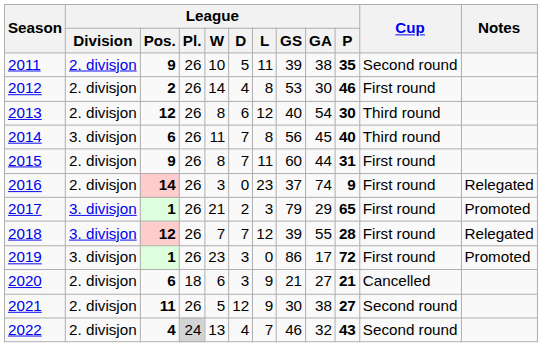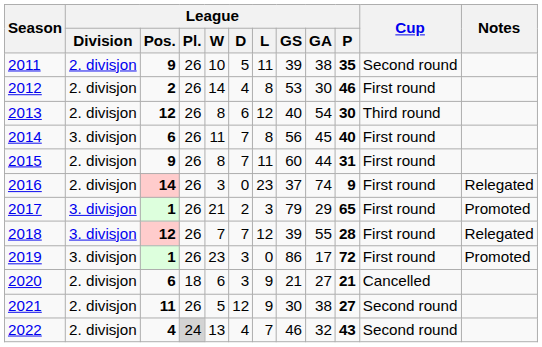 <table class="wikitable">
 <tr>
 <th rowspan="2">Season</th>
 <th scope=col colspan="9">League</th>
 <th rowspan="2"><a href='#'>Cup</a></th>
 <th rowspan="2">Notes</th>
 </tr>
 <tr>
 <th>Division</th>
 <th>Pos.</th>
 <th>Pl.</th>
 <th>W</th>
 <th>D</th>
 <th>L</th>
 <th>GS</th>
 <th>GA</th>
 <th>P</th>
 </tr>
 <tr>
 <td><a href='#'>2011</a></td>
 <td><a href='#'>2. divisjon</a></td>
 <td align=right><strong>9</strong></td>
 <td align=right>26</td>
 <td align=right>10</td>
 <td align=right>5</td>
 <td align=right>11</td>
 <td align=right>39</td>
 <td align=right>38</td>
 <td align=right><strong>35</strong></td>
 <td>Second round</td>
 <td></td>
 </tr>
 <tr>
 <td><a href='#'>2012</a></td>
 <td>2. divisjon</td>
 <td align=right><strong>2</strong></td>
 <td align=right>26</td>
 <td align=right>14</td>
 <td align=right>4</td>
 <td align=right>8</td>
 <td align=right>53</td>
 <td align=right>30</td>
 <td align=right><strong>46</strong></td>
 <td>First round</td>
 <td></td>
 </tr>
 <tr>
 <td><a href='#'>2013</a></td>
 <td>2. divisjon</td>
 <td align=right><strong>12</strong></td>
 <td align=right>26</td>
 <td align=right>8</td>
 <td align=right>6</td>
 <td align=right>12</td>
 <td align=right>40</td>
 <td align=right>54</td>
 <td align=right><strong>30</strong></td>
 <td>Third round</td>
 <td></td>
 </tr>
 <tr>
 <td><a href='#'>2014</a></td>
 <td>3. divisjon</td>
 <td align=right><strong>6</strong></td>
 <td align=right>26</td>
 <td align=right>11</td>
 <td align=right>7</td>
 <td align=right>8</td>
 <td align=right>56</td>
 <td align=right>45</td>
 <td align=right><strong>40</strong></td>
-<td>Third round</td>
+<td>First round</td>
 <td></td>
 </tr>
 <tr>
 <td><a href='#'>2015</a></td>
 <td>2. divisjon</td>
 <td align=right><strong>9</strong></td>
 <td align=right>26</td>
 <td align=right>8</td>
 <td align=right>7</td>
 <td align=right>11</td>
 <td align=right>60</td>
 <td align=right>44</td>
 <td align=right><strong>31</strong></td>
 <td>First round</td>
 <td></td>
 </tr>
 <tr>
 <td><a href='#'>2016</a></td>
 <td>2. divisjon</td>
 <td align=right bgcolor="#FFCCCC"> <strong>14</strong></td>
 <td align=right>26</td>
 <td align=right>3</td>
 <td align=right>0</td>
 <td align=right>23</td>
 <td align=right>37</td>
 <td align=right>74</td>
 <td align=right><strong>9</strong></td>
 <td>First round</td>
 <td>Relegated</td>
 </tr>
 <tr>
 <td><a href='#'>2017</a></td>
 <td><a href='#'>3. divisjon</a></td>
 <td align=right bgcolor=#DDFFDD> <strong>1</strong></td>
 <td align=right>26</td>
 <td align=right>21</td>
 <td align=right>2</td>
 <td align=right>3</td>
 <td align=right>79</td>
 <td align=right>29</td>
 <td align=right><strong>65</strong></td>
 <td>First round</td>
 <td>Promoted</td>
 </tr>
 <tr>
 <td><a href='#'>2018</a></td>
 <td><a href='#'>3. divisjon</a></td>
 <td align=right bgcolor="#FFCCCC"> <strong>12</strong></td>
 <td align=right>26</td>
 <td align=right>7</td>
 <td align=right>7</td>
 <td align=right>12</td>
 <td align=right>39</td>
 <td align=right>55</td>
 <td align=right><strong>28</strong></td>
 <td>First round</td>
 <td>Relegated</td>
 </tr>
 <tr>
 <td><a href='#'>2019</a></td>
 <td>3. divisjon</td>
 <td align=right bgcolor=#DDFFDD> <strong>1</strong></td>
 <td align=right>26</td>
 <td align=right>23</td>
 <td align=right>3</td>
 <td align=right>0</td>
 <td align=right>86</td>
 <td align=right>17</td>
 <td align=right><strong>72</strong></td>
 <td>First round</td>
 <td>Promoted</td>
 </tr>
 <tr>
 <td><a href='#'>2020</a></td>
 <td>2. divisjon</td>
 <td align=right><strong>6</strong></td>
 <td align=right>18</td>
 <td align=right>6</td>
 <td align=right>3</td>
 <td align=right>9</td>
 <td align=right>21</td>
 <td align=right>27</td>
 <td align=right><strong>21</strong></td>
 <td>Cancelled</td>
 <td></td>
 </tr>
 <tr>
 <td><a href='#'>2021</a></td>
 <td>2. divisjon</td>
 <td align=right><strong>11</strong></td>
 <td align=right>26</td>
 <td align=right>5</td>
 <td align=right>12</td>
 <td align=right>9</td>
 <td align=right>30</td>
 <td align=right>38</td>
 <td align=right><strong>27</strong></td>
 <td>Second round</td>
 <td></td>
 </tr>
 <tr>
 <td><a href='#'>2022</a></td>
 <td>2. divisjon</td>
 <td align=right><strong>4</strong></td>
 <td align=right style="background: lightgrey;">24</td>
 <td align=right>13</td>
 <td align=right>4</td>
 <td align=right>7</td>
 <td align=right>46</td>
 <td align=right>32</td>
 <td align=right><strong>43</strong></td>
 <td>Second round</td>
 <td></td>
 </tr>
 </table>
